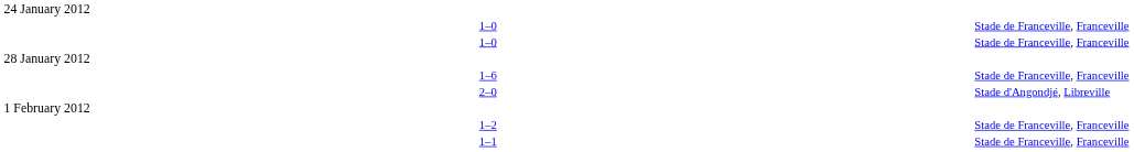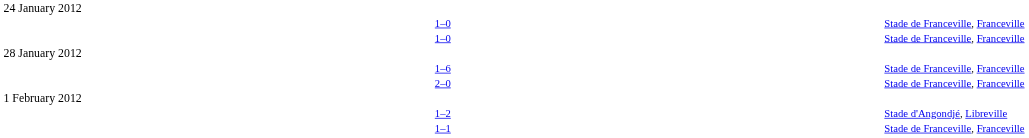 <table style="width:100%" cellspacing="1">
 <tr>
 <th width=25%></th>
 <th width=10%></th>
 <th width=25%></th>
 </tr>
 <tr>
 <td>24 January 2012</td>
 </tr>
 <tr style=font-size:90%>
 <td align=right></td>
 <td align=center><a href='#'>1–0</a></td>
 <td></td>
 <td><a href='#'>Stade de Franceville</a>, <a href='#'>Franceville</a></td>
 </tr>
 <tr style=font-size:90%>
 <td align=right></td>
 <td align=center><a href='#'>1–0</a></td>
 <td></td>
 <td><a href='#'>Stade de Franceville</a>, <a href='#'>Franceville</a></td>
 </tr>
 <tr>
 <td>28 January 2012</td>
 </tr>
 <tr style=font-size:90%>
 <td align=right></td>
 <td align=center><a href='#'>1–6</a></td>
 <td></td>
 <td><a href='#'>Stade de Franceville</a>, <a href='#'>Franceville</a></td>
 </tr>
 <tr style=font-size:90%>
 <td align=right></td>
 <td align=center><a href='#'>2–0</a></td>
 <td></td>
-<td><a href='#'>Stade d'Angondjé</a>, <a href='#'>Libreville</a></td>
+<td><a href='#'>Stade de Franceville</a>, <a href='#'>Franceville</a></td>
 </tr>
 <tr>
 <td>1 February 2012</td>
 </tr>
 <tr style=font-size:90%>
 <td align=right></td>
 <td align=center><a href='#'>1–2</a></td>
 <td></td>
-<td><a href='#'>Stade de Franceville</a>, <a href='#'>Franceville</a></td>
+<td><a href='#'>Stade d'Angondjé</a>, <a href='#'>Libreville</a></td>
 </tr>
 <tr style=font-size:90%>
 <td align=right></td>
 <td align=center><a href='#'>1–1</a></td>
 <td></td>
 <td><a href='#'>Stade de Franceville</a>, <a href='#'>Franceville</a></td>
 </tr>
 </table>
